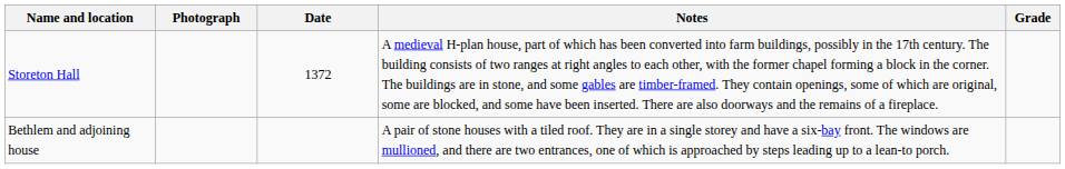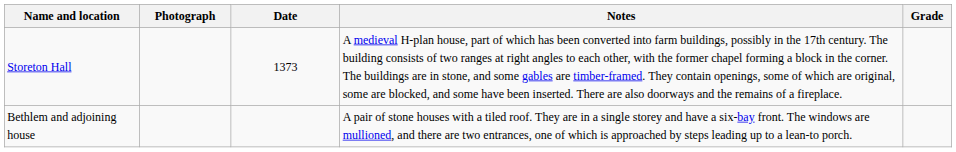 <table class="wikitable sortable plainrowheaders" style="width:100%;border:0px;text-align:left;line-height:150%;">
 <tr>
 <th scope="col"  style="width:150px">Name and location</th>
 <th scope="col"  style="width:100px" class="unsortable">Photograph</th>
 <th scope="col"  style="width:120px">Date</th>
 <th scope="col"  style="width:650px" class="unsortable">Notes</th>
 <th scope="col"  style="width:50px">Grade</th>
 </tr>
 <tr>
 <td><a href='#'>Storeton Hall</a><br><small></small></td>
 <td></td>
-<td align="center">1372</td>
+<td align="center">1373</td>
 <td>A <a href='#'>medieval</a> H-plan house, part of which has been converted into farm buildings, possibly in the 17th century.  The building consists of two ranges at right angles to each other, with the former chapel forming a block in the corner.  The buildings  are in stone, and some <a href='#'>gables</a> are <a href='#'>timber-framed</a>.  They contain openings, some of which are original, some are blocked, and some have been inserted.  There are also doorways and the remains of a fireplace.</td>
 <td align="center" ></td>
 </tr>
 <tr>
 <td>Bethlem and adjoining house<br><small></small></td>
 <td></td>
 <td align="center"></td>
 <td>A pair of stone houses with a tiled roof.  They are in a single storey and have a six-<a href='#'>bay</a> front.  The windows are <a href='#'>mullioned</a>, and there are two entrances, one of which is approached by steps leading up to a lean-to porch.</td>
 <td align="center" ></td>
 </tr>
 <tr>
 </tr>
 </table>
